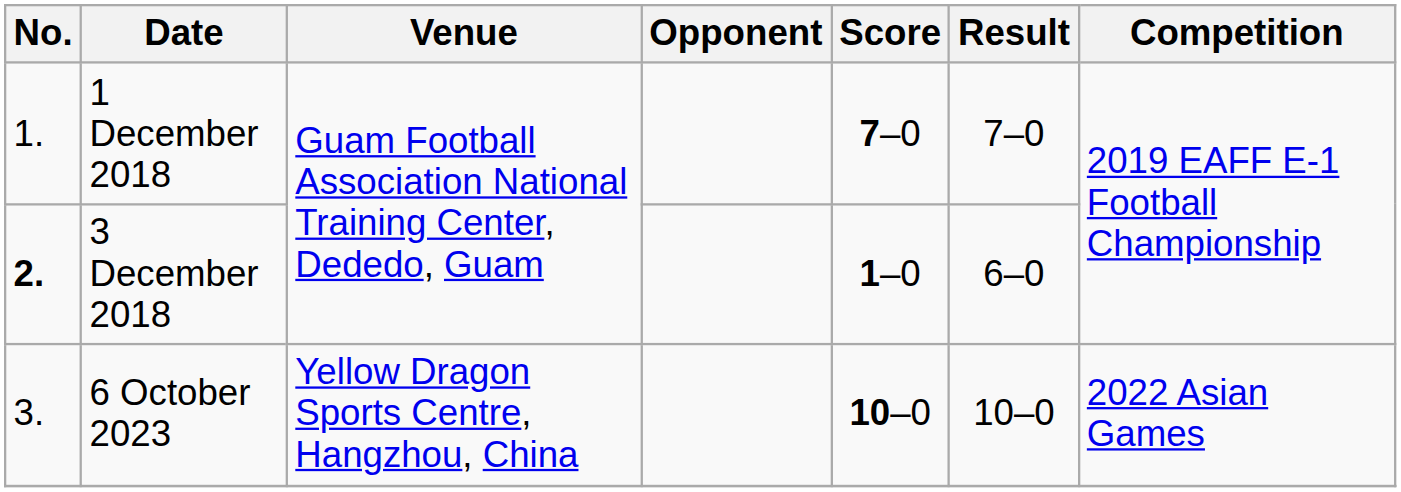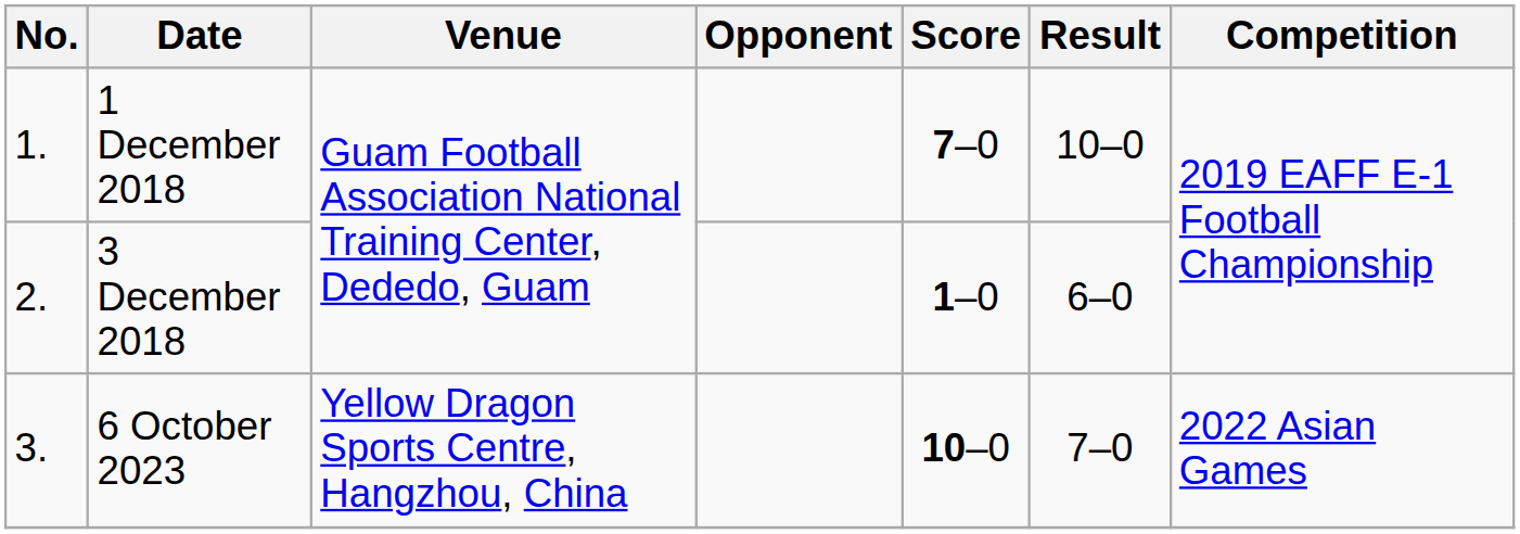 <table class="wikitable">
 <tr>
 <th>No.</th>
 <th>Date</th>
 <th>Venue</th>
 <th>Opponent</th>
 <th>Score</th>
 <th>Result</th>
 <th>Competition</th>
 </tr>
 <tr>
 <td>1.</td>
 <td>1 December 2018</td>
 <td rowspan=2><a href='#'>Guam Football Association National Training Center</a>, <a href='#'>Dededo</a>, <a href='#'>Guam</a></td>
 <td></td>
 <td align=center><strong>7</strong>–0</td>
-<td align=center>7–0</td>
+<td align=center>10–0</td>
 <td rowspan=2><a href='#'>2019 EAFF E-1 Football Championship</a></td>
 </tr>
 <tr>
-<td><strong>2.</strong></td>
+<td>2.</td>
 <td>3 December 2018</td>
 <td></td>
 <td align=center><strong>1</strong>–0</td>
 <td align=center>6–0</td>
 </tr>
 <tr>
 <td>3.</td>
 <td>6 October 2023</td>
 <td><a href='#'>Yellow Dragon Sports Centre</a>, <a href='#'>Hangzhou</a>, <a href='#'>China</a></td>
 <td></td>
 <td align=center><strong>10</strong>–0</td>
-<td align=center>10–0</td>
+<td align=center>7–0</td>
 <td><a href='#'>2022 Asian Games</a></td>
 </tr>
 <tr>
 </tr>
 </table>
